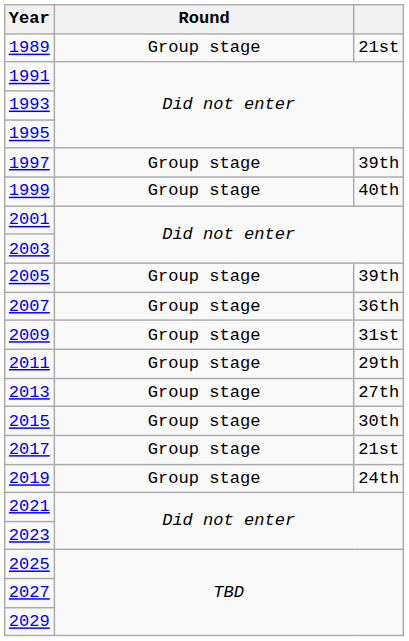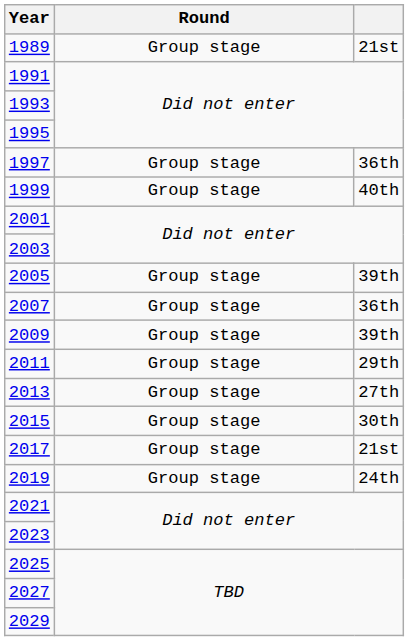 <table class="wikitable" style="text-align: center; font-size:90%">
 <tr>
 <th>Year</th>
 <th style="width:200px">Round</th>
 <th></th>
 </tr>
 <tr>
 <td><a href='#'>1989</a></td>
 <td>Group stage</td>
 <td>21st</td>
 </tr>
 <tr>
 <td><a href='#'>1991</a></td>
 <td colspan="2" rowspan="3"><em>Did not enter</em></td>
 </tr>
 <tr>
 <td><a href='#'>1993</a></td>
 </tr>
 <tr>
 <td><a href='#'>1995</a></td>
 </tr>
 <tr>
 <td><a href='#'>1997</a></td>
 <td>Group stage</td>
-<td>39th</td>
+<td>36th</td>
 </tr>
 <tr>
 <td><a href='#'>1999</a></td>
 <td>Group stage</td>
 <td>40th</td>
 </tr>
 <tr>
 <td><a href='#'>2001</a></td>
 <td colspan="2" rowspan="2"><em>Did not enter</em></td>
 </tr>
 <tr>
 <td><a href='#'>2003</a></td>
 </tr>
 <tr>
 <td><a href='#'>2005</a></td>
 <td>Group stage</td>
 <td>39th</td>
 </tr>
 <tr>
 <td><a href='#'>2007</a></td>
 <td>Group stage</td>
 <td>36th</td>
 </tr>
 <tr>
 <td><a href='#'>2009</a></td>
 <td>Group stage</td>
-<td>31st</td>
+<td>39th</td>
 </tr>
 <tr>
 <td><a href='#'>2011</a></td>
 <td>Group stage</td>
 <td>29th</td>
 </tr>
 <tr>
 <td><a href='#'>2013</a></td>
 <td>Group stage</td>
 <td>27th</td>
 </tr>
 <tr>
 <td><a href='#'>2015</a></td>
 <td>Group stage</td>
 <td>30th</td>
 </tr>
 <tr>
 <td><a href='#'>2017</a></td>
 <td>Group stage</td>
 <td>21st</td>
 </tr>
 <tr>
 <td><a href='#'>2019</a></td>
 <td>Group stage</td>
 <td>24th</td>
 </tr>
 <tr>
 <td><a href='#'>2021</a></td>
 <td colspan="2" rowspan="2"><em>Did not enter</em></td>
 </tr>
 <tr>
 <td><a href='#'>2023</a></td>
 </tr>
 <tr>
 <td><a href='#'>2025</a></td>
 <td colspan="2" rowspan="3"><em>TBD</em></td>
 </tr>
 <tr>
 <td><a href='#'>2027</a></td>
 </tr>
 <tr>
 <td><a href='#'>2029</a></td>
 </tr>
 </table>
